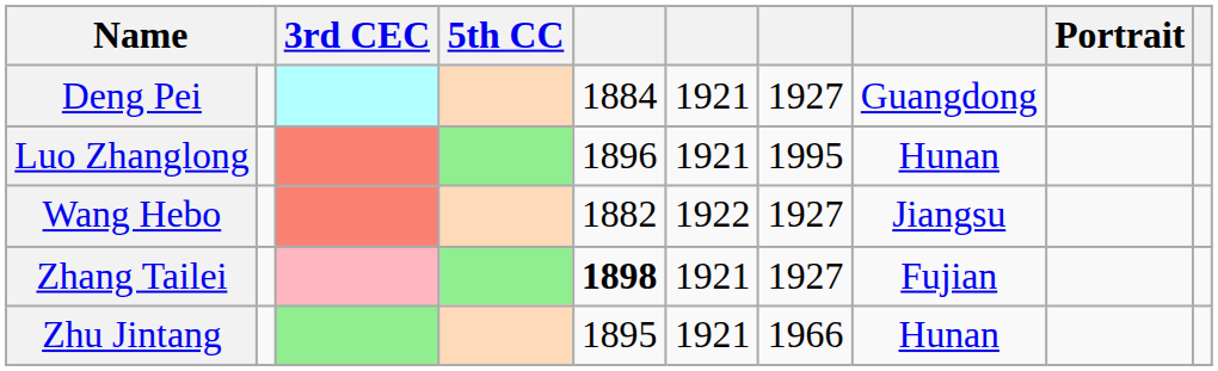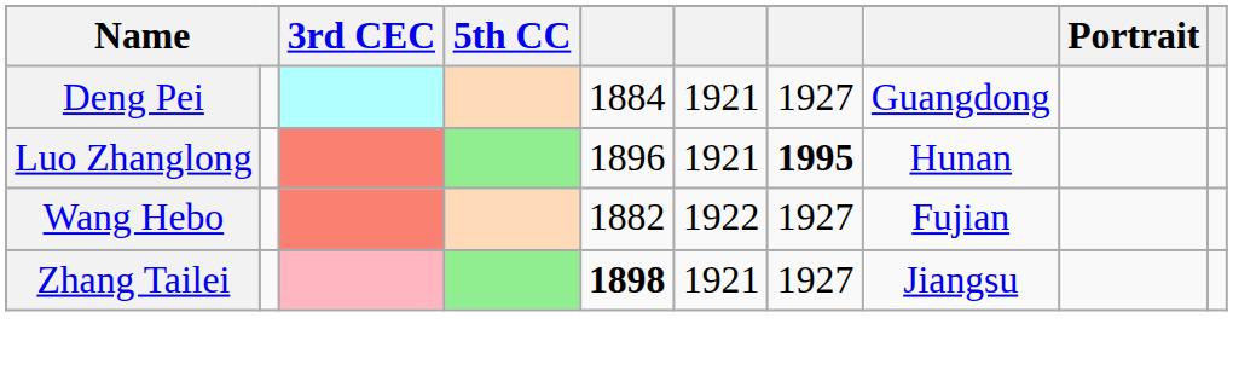 <table class="wikitable sortable" style=text-align:center>
 <tr>
 <th scope=col colspan="2">Name</th>
 <th scope="col"><a href='#'>3rd CEC</a></th>
 <th scope="col"><a href='#'>5th CC</a></th>
 <th scope="col"></th>
 <th scope="col"></th>
 <th scope="col"></th>
 <th scope=col></th>
 <th scope="col" class="unsortable">Portrait</th>
 <th scope="col" class="unsortable"></th>
 </tr>
 <tr>
 <th align="center" scope="row" style="font-weight:normal;"><a href='#'>Deng Pei</a></th>
 <td></td>
 <td bgcolor = #B2FFFF></td>
 <td bgcolor = PeachPuff></td>
 <td>1884</td>
 <td>1921</td>
 <td>1927</td>
 <td><a href='#'>Guangdong</a></td>
 <td></td>
 <td></td>
 </tr>
 <tr>
 <th align="center" scope="row" style="font-weight:normal;"><a href='#'>Luo Zhanglong</a></th>
 <td></td>
 <td bgcolor = Salmon></td>
 <td bgcolor = LightGreen></td>
 <td>1896</td>
 <td>1921</td>
-<td>1995</td>
+<td><strong>1995</strong></td>
 <td><a href='#'>Hunan</a></td>
 <td></td>
 <td></td>
 </tr>
 <tr>
 <th align="center" scope="row" style="font-weight:normal;"><a href='#'>Wang Hebo</a></th>
 <td></td>
 <td bgcolor = Salmon></td>
 <td bgcolor = PeachPuff></td>
 <td>1882</td>
 <td>1922</td>
 <td>1927</td>
-<td><a href='#'>Jiangsu</a></td>
+<td><a href='#'>Fujian</a></td>
 <td></td>
 <td></td>
 </tr>
 <tr>
 <th align="center" scope="row" style="font-weight:normal;"><a href='#'>Zhang Tailei</a></th>
 <td></td>
 <td bgcolor = LightPink></td>
 <td bgcolor = LightGreen></td>
 <td><strong>1898</strong></td>
 <td>1921</td>
 <td>1927</td>
-<td><a href='#'>Fujian</a></td>
-<td></td>
-<td></td>
-</tr>
-<tr>
-<th align="center" scope="row" style="font-weight:normal;"><a href='#'>Zhu Jintang</a></th>
-<td></td>
-<td bgcolor = LightGreen></td>
-<td bgcolor = PeachPuff></td>
-<td>1895</td>
-<td>1921</td>
-<td>1966</td>
-<td><a href='#'>Hunan</a></td>
+<td><a href='#'>Jiangsu</a></td>
 <td></td>
 <td></td>
 </tr>
 </table>
